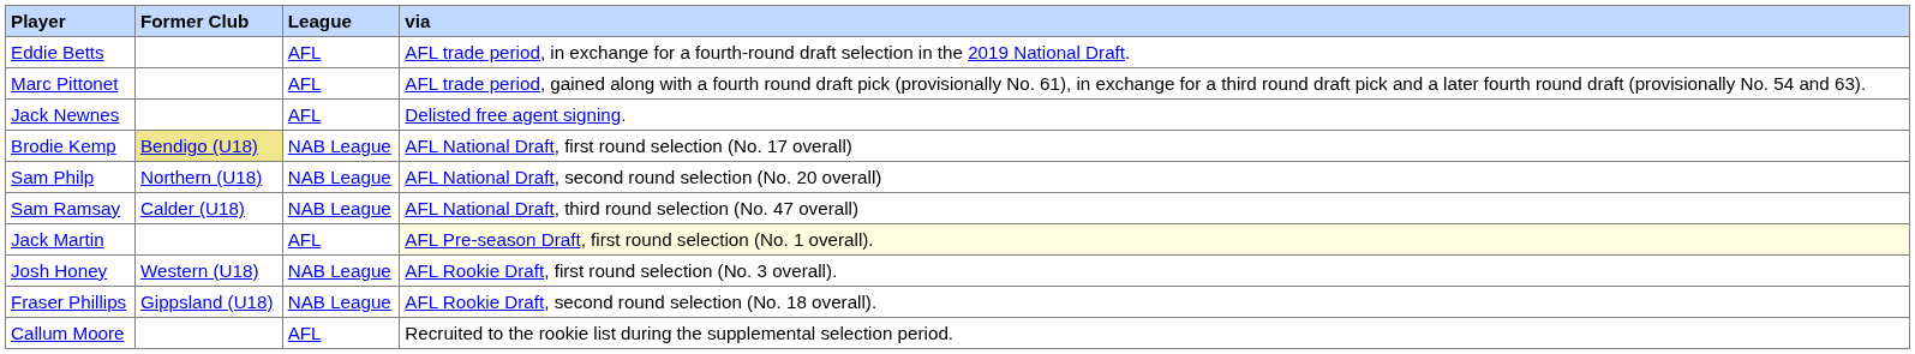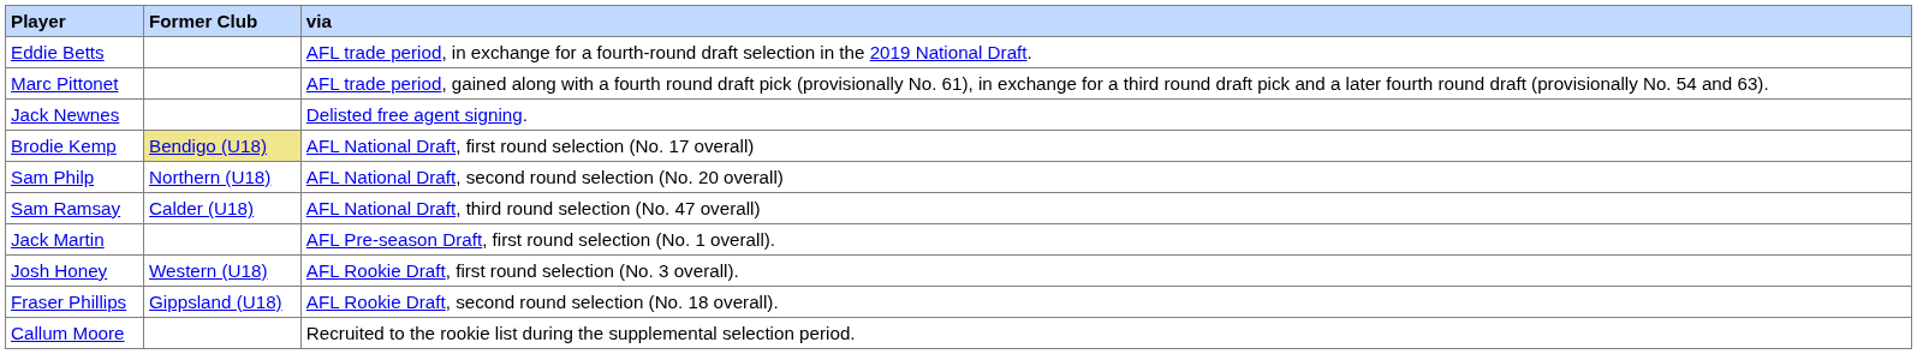 <table border="1" cellpadding="4" cellspacing="0"  style="text-align:left; font-size:95%; border-collapse:collapse; width:80%;">
 <tr style="background:#C1D8FF;">
 <th>Player</th>
 <th>Former Club</th>
-<th>League</th>
 <th>via</th>
 </tr>
 <tr>
 <td> <a href='#'>Eddie Betts</a></td>
 <td></td>
-<td><a href='#'>AFL</a></td>
 <td><a href='#'>AFL trade period</a>, in exchange for a fourth-round draft selection in the <a href='#'>2019 National Draft</a>.</td>
 </tr>
 <tr>
 <td> <a href='#'>Marc Pittonet</a></td>
 <td></td>
-<td><a href='#'>AFL</a></td>
 <td><a href='#'>AFL trade period</a>, gained along with a fourth round draft pick (provisionally No. 61), in exchange for a third round draft pick and a later fourth round draft (provisionally No. 54 and 63).</td>
 </tr>
 <tr>
 <td> <a href='#'>Jack Newnes</a></td>
 <td></td>
-<td><a href='#'>AFL</a></td>
 <td><a href='#'>Delisted free agent signing</a>.</td>
 </tr>
 <tr>
 <td> <a href='#'>Brodie Kemp</a></td>
 <td style="background: khaki;"><a href='#'>Bendigo (U18)</a></td>
-<td><a href='#'>NAB League</a></td>
 <td><a href='#'>AFL National Draft</a>, first round selection (No. 17 overall)</td>
 </tr>
 <tr>
 <td> <a href='#'>Sam Philp</a></td>
 <td><a href='#'>Northern (U18)</a></td>
-<td><a href='#'>NAB League</a></td>
 <td><a href='#'>AFL National Draft</a>, second round selection (No. 20 overall)</td>
 </tr>
 <tr>
 <td> <a href='#'>Sam Ramsay</a></td>
 <td><a href='#'>Calder (U18)</a></td>
-<td><a href='#'>NAB League</a></td>
 <td><a href='#'>AFL National Draft</a>, third round selection (No. 47 overall)</td>
 </tr>
 <tr>
 <td> <a href='#'>Jack Martin</a></td>
 <td></td>
-<td><a href='#'>AFL</a></td>
-<td style="background: lightyellow;"><a href='#'>AFL Pre-season Draft</a>, first round selection (No. 1 overall).</td>
+<td><a href='#'>AFL Pre-season Draft</a>, first round selection (No. 1 overall).</td>
 </tr>
 <tr>
 <td> <a href='#'>Josh Honey</a></td>
 <td><a href='#'>Western (U18)</a></td>
-<td><a href='#'>NAB League</a></td>
 <td><a href='#'>AFL Rookie Draft</a>, first round selection (No. 3 overall).</td>
 </tr>
 <tr>
 <td> <a href='#'>Fraser Phillips</a></td>
 <td><a href='#'>Gippsland (U18)</a></td>
-<td><a href='#'>NAB League</a></td>
 <td><a href='#'>AFL Rookie Draft</a>, second round selection (No. 18 overall).</td>
 </tr>
 <tr>
 <td> <a href='#'>Callum Moore</a></td>
 <td></td>
-<td><a href='#'>AFL</a></td>
 <td>Recruited to the rookie list during the supplemental selection period.</td>
 </tr>
 </table>
